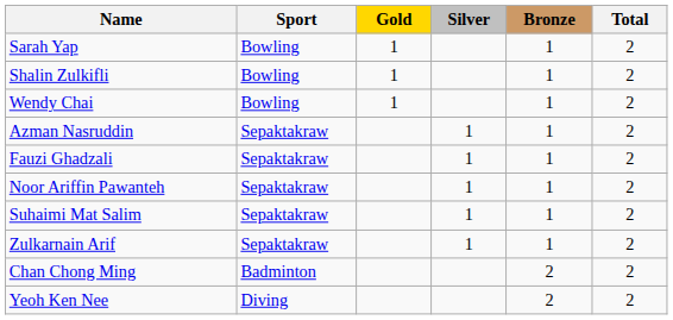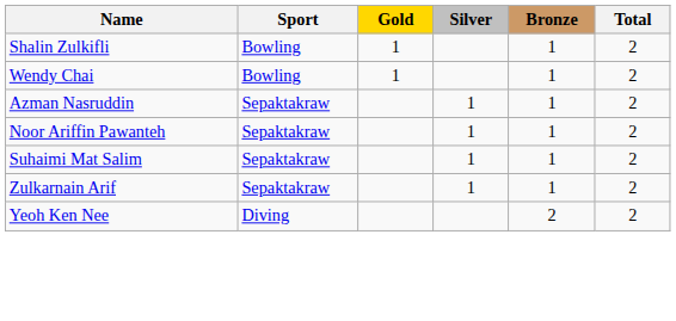 <table class="wikitable sortable" style="text-align:center; font-size:95%">
 <tr>
 <th width=200>Name</th>
 <th width=100>Sport</th>
 <td bgcolor=gold width=60><strong>Gold</strong></td>
 <td bgcolor=silver width=60><strong>Silver</strong></td>
 <td bgcolor=#cc9966 width=70><strong>Bronze</strong></td>
 <th width=60>Total</th>
-</tr>
-<tr>
-<td align=left><a href='#'>Sarah Yap</a></td>
-<td align=left><a href='#'>Bowling</a></td>
-<td>1</td>
-<td></td>
-<td>1</td>
-<td>2</td>
 </tr>
 <tr>
 <td align=left><a href='#'>Shalin Zulkifli</a></td>
 <td align=left><a href='#'>Bowling</a></td>
 <td>1</td>
 <td></td>
 <td>1</td>
 <td>2</td>
 </tr>
 <tr>
 <td align=left><a href='#'>Wendy Chai</a></td>
 <td align=left><a href='#'>Bowling</a></td>
 <td>1</td>
 <td></td>
 <td>1</td>
 <td>2</td>
 </tr>
 <tr>
 <td align=left><a href='#'>Azman Nasruddin</a></td>
-<td align=left><a href='#'>Sepaktakraw</a></td>
-<td></td>
-<td>1</td>
-<td>1</td>
-<td>2</td>
-</tr>
-<tr>
-<td align=left><a href='#'>Fauzi Ghadzali</a></td>
 <td align=left><a href='#'>Sepaktakraw</a></td>
 <td></td>
 <td>1</td>
 <td>1</td>
 <td>2</td>
 </tr>
 <tr>
 <td align=left><a href='#'>Noor Ariffin Pawanteh</a></td>
 <td align=left><a href='#'>Sepaktakraw</a></td>
 <td></td>
 <td>1</td>
 <td>1</td>
 <td>2</td>
 </tr>
 <tr>
 <td align=left><a href='#'>Suhaimi Mat Salim</a></td>
 <td align=left><a href='#'>Sepaktakraw</a></td>
 <td></td>
 <td>1</td>
 <td>1</td>
 <td>2</td>
 </tr>
 <tr>
 <td align=left><a href='#'>Zulkarnain Arif</a></td>
 <td align=left><a href='#'>Sepaktakraw</a></td>
 <td></td>
 <td>1</td>
 <td>1</td>
 <td>2</td>
 </tr>
 <tr>
-<td align=left><a href='#'>Chan Chong Ming</a></td>
-<td align=left><a href='#'>Badminton</a></td>
-<td></td>
-<td></td>
-<td>2</td>
-<td>2</td>
-</tr>
-<tr>
 <td align=left><a href='#'>Yeoh Ken Nee</a></td>
 <td align=left><a href='#'>Diving</a></td>
 <td></td>
 <td></td>
 <td>2</td>
 <td>2</td>
 </tr>
 </table>
